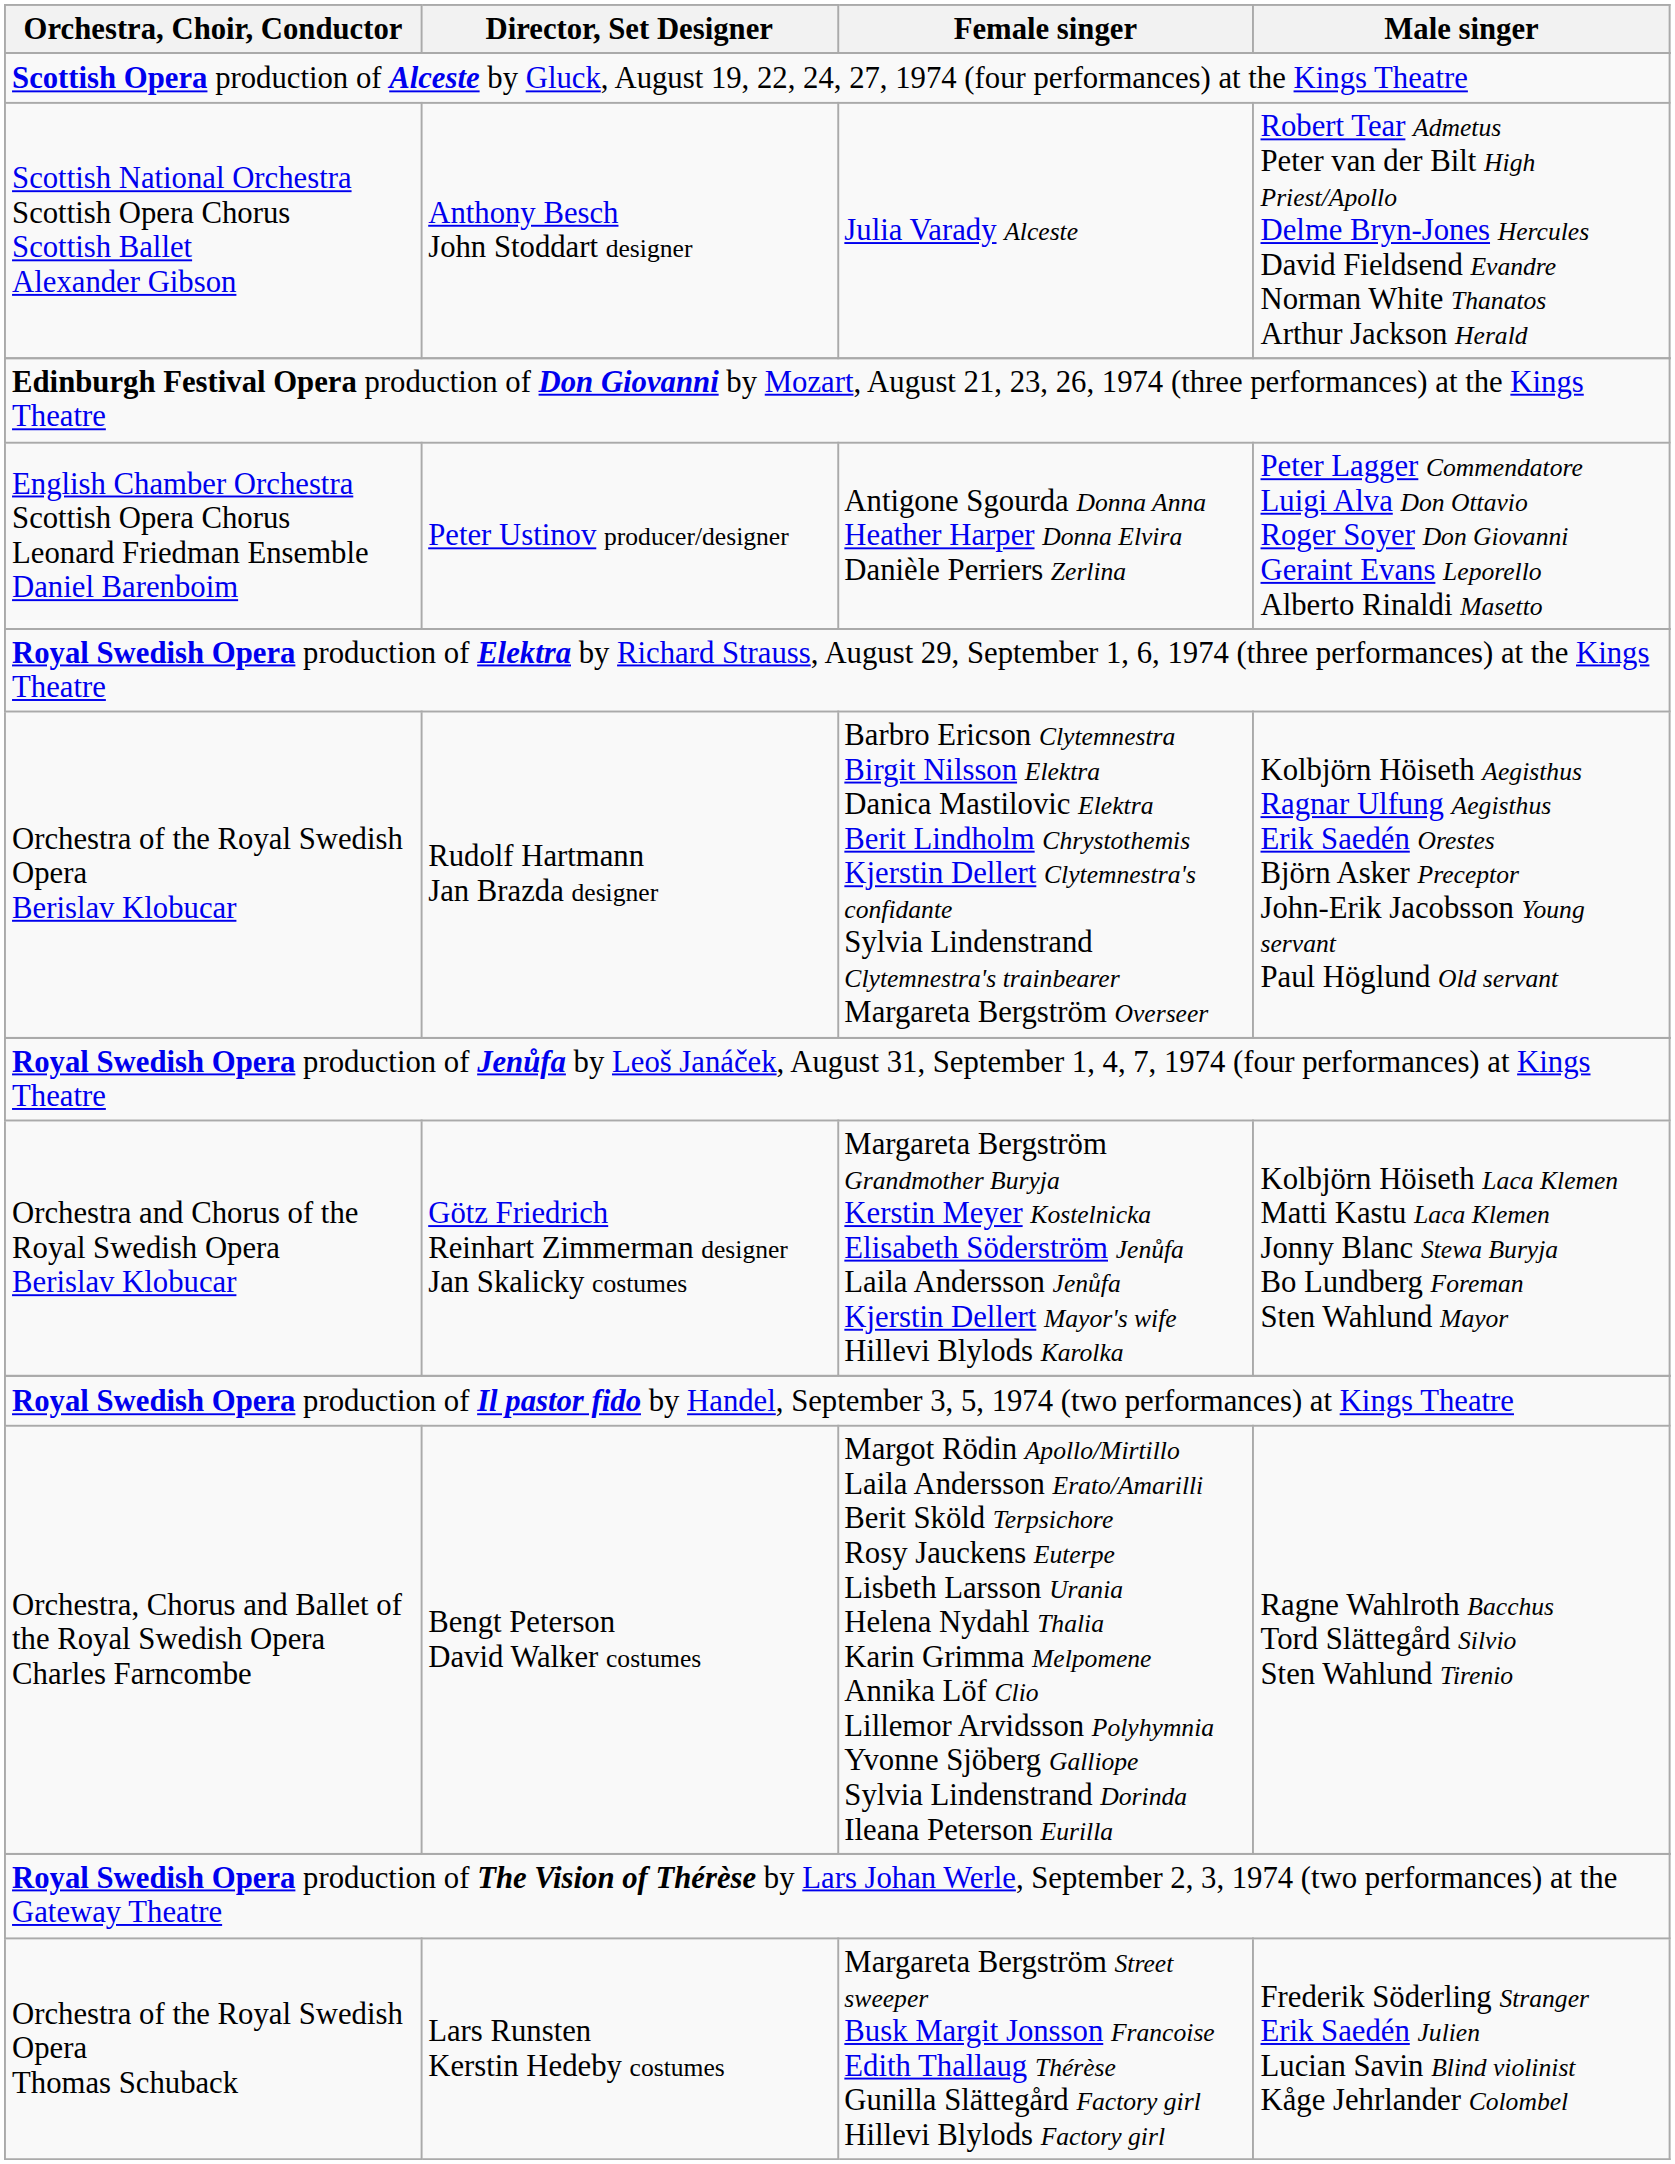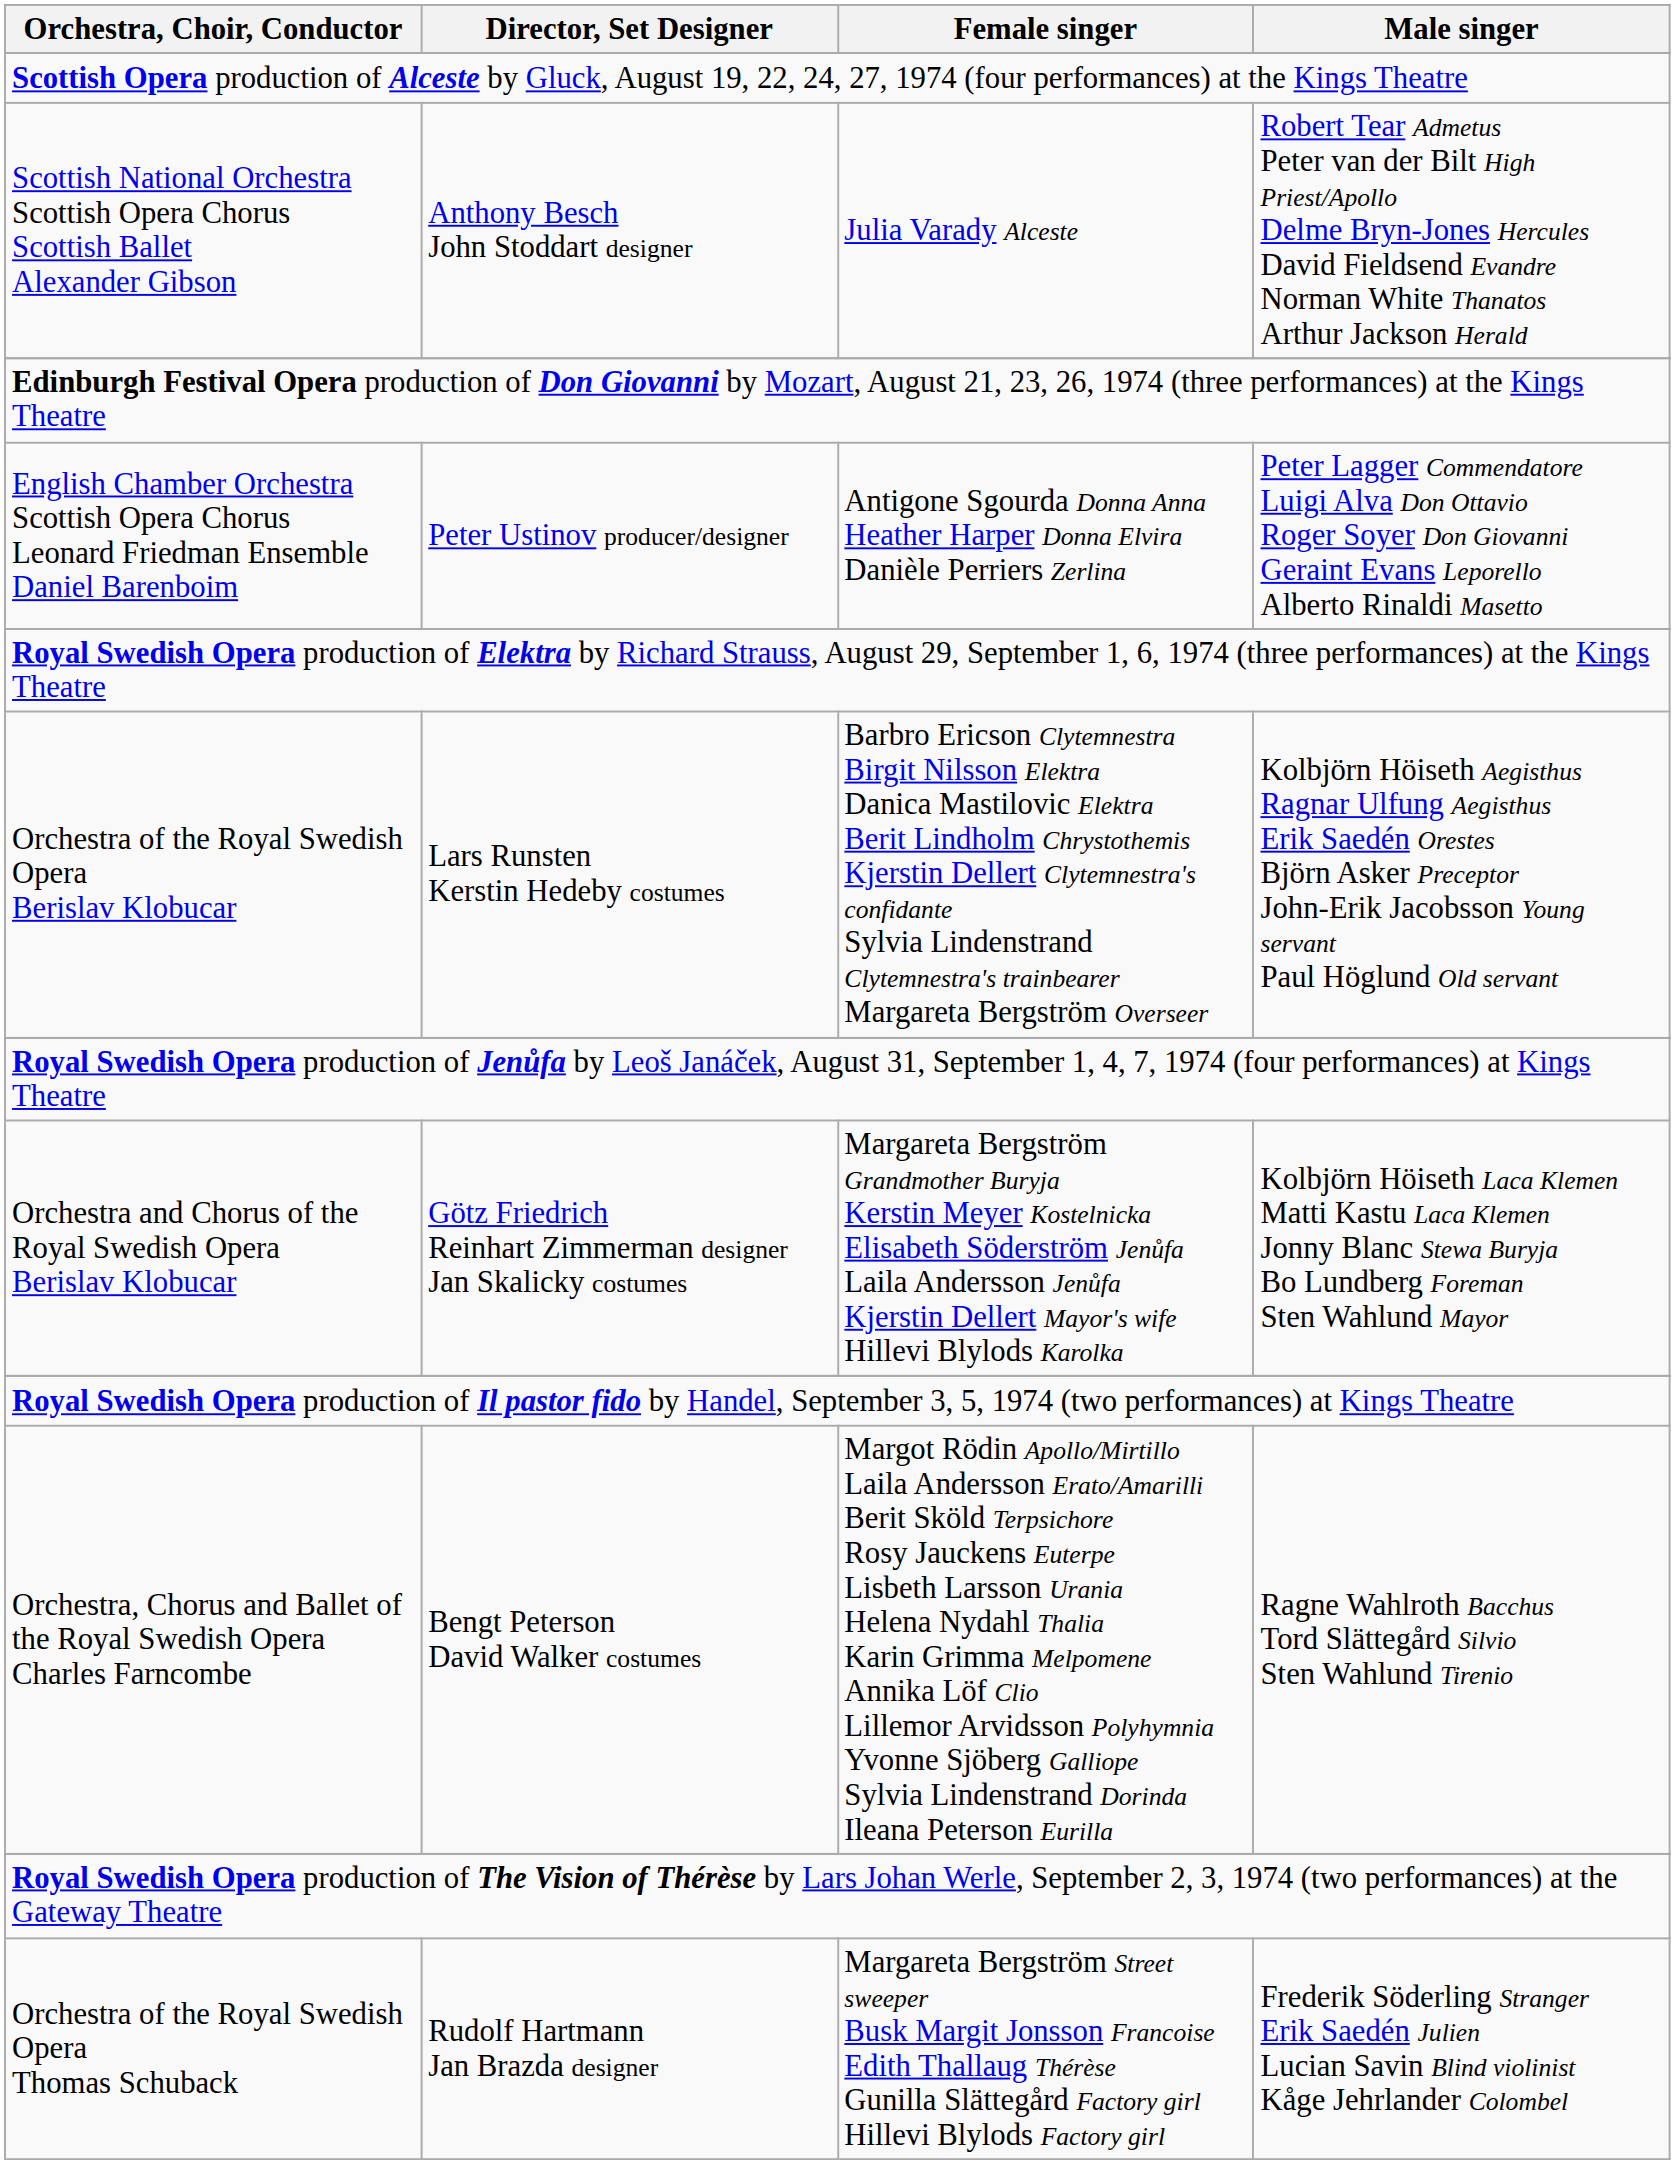 <table class="wikitable toptextcells">
 <tr class="hintergrundfarbe5">
 <th style="width:25%;">Orchestra, Choir, Conductor</th>
 <th style="width:25%;">Director, Set Designer</th>
 <th style="width:25%;">Female singer</th>
 <th style="width:25%;">Male singer</th>
 </tr>
 <tr>
 </tr>
 <tr class="hintergrundfarbe8">
 <td colspan="9"><strong><a href='#'>Scottish Opera</a></strong> production of <strong><em><a href='#'>Alceste</a></em></strong> by <a href='#'>Gluck</a>, August 19, 22, 24, 27, 1974 (four performances) at the <a href='#'>Kings Theatre</a></td>
 </tr>
 <tr>
 <td><a href='#'>Scottish National Orchestra</a><br>Scottish Opera Chorus<br><a href='#'>Scottish Ballet</a><br><a href='#'>Alexander Gibson</a></td>
 <td><a href='#'>Anthony Besch</a><br>John Stoddart <small>designer</small></td>
 <td><a href='#'>Julia Varady</a> <small><em>Alceste</em></small></td>
 <td><a href='#'>Robert Tear</a> <small><em>Admetus</em></small><br>Peter van der Bilt <small><em>High Priest/Apollo</em></small><br><a href='#'>Delme Bryn-Jones</a> <small><em>Hercules</em></small><br>David Fieldsend <small><em>Evandre</em></small><br>Norman White <small><em>Thanatos</em></small><br>Arthur Jackson <small><em>Herald</em></small></td>
 </tr>
 <tr>
 </tr>
 <tr class="hintergrundfarbe8">
 <td colspan="9"><strong>Edinburgh Festival Opera </strong> production of <strong><em><a href='#'>Don Giovanni</a></em></strong> by <a href='#'>Mozart</a>, August 21, 23, 26, 1974 (three performances) at the <a href='#'>Kings Theatre</a></td>
 </tr>
 <tr>
 <td><a href='#'>English Chamber Orchestra</a><br>Scottish Opera Chorus<br>Leonard Friedman Ensemble<br><a href='#'>Daniel Barenboim</a></td>
 <td><a href='#'>Peter Ustinov</a> <small>producer/designer</small></td>
 <td>Antigone Sgourda <small><em>Donna Anna</em></small><br><a href='#'>Heather Harper</a> <small><em>Donna Elvira</em></small><br>Danièle Perriers <small><em>Zerlina</em></small></td>
 <td><a href='#'>Peter Lagger</a> <small><em>Commendatore</em></small><br><a href='#'>Luigi Alva</a> <small><em>Don Ottavio</em></small><br><a href='#'>Roger Soyer</a> <small><em>Don Giovanni</em></small><br><a href='#'>Geraint Evans</a> <small><em>Leporello</em></small><br>Alberto Rinaldi <small><em>Masetto</em></small></td>
 </tr>
 <tr>
 </tr>
 <tr class="hintergrundfarbe8">
 <td colspan="9"><strong><a href='#'>Royal Swedish Opera</a></strong> production of <strong><em><a href='#'>Elektra</a></em></strong> by <a href='#'>Richard Strauss</a>, August 29, September 1, 6, 1974 (three performances) at the <a href='#'>Kings Theatre</a></td>
 </tr>
 <tr>
 <td>Orchestra of the Royal Swedish Opera<br><a href='#'>Berislav Klobucar</a></td>
-<td>Rudolf Hartmann<br>Jan Brazda <small>designer</small></td>
+<td>Lars Runsten<br>Kerstin Hedeby <small>costumes</small></td>
 <td>Barbro Ericson <small><em>Clytemnestra</em></small><br><a href='#'>Birgit Nilsson</a> <small><em>Elektra</em></small><br>Danica Mastilovic <small><em>Elektra</em></small><br><a href='#'>Berit Lindholm</a> <small><em>Chrystothemis</em></small><br><a href='#'>Kjerstin Dellert</a> <small><em>Clytemnestra's confidante</em></small><br>Sylvia Lindenstrand <small><em>Clytemnestra's trainbearer</em></small><br>Margareta Bergström <small><em>Overseer</em></small></td>
 <td>Kolbjörn Höiseth <small><em>Aegisthus</em></small><br><a href='#'>Ragnar Ulfung</a> <small><em>Aegisthus</em></small><br><a href='#'>Erik Saedén</a> <small><em>Orestes</em></small><br>Björn Asker <small><em>Preceptor</em></small><br>John-Erik Jacobsson <small><em>Young servant</em></small><br>Paul Höglund <small><em>Old servant</em></small></td>
 </tr>
 <tr>
 </tr>
 <tr class="hintergrundfarbe8">
 <td colspan="9"><strong><a href='#'>Royal Swedish Opera</a></strong> production of <strong><em><a href='#'>Jenůfa</a></em></strong> by <a href='#'>Leoš Janáček</a>, August 31, September 1, 4, 7, 1974 (four performances) at <a href='#'>Kings Theatre</a></td>
 </tr>
 <tr>
 <td>Orchestra and Chorus of the Royal Swedish Opera<br><a href='#'>Berislav Klobucar</a></td>
 <td><a href='#'>Götz Friedrich</a> <br>Reinhart Zimmerman <small>designer</small><br>Jan Skalicky <small>costumes</small></td>
 <td>Margareta Bergström <small><em>Grandmother Buryja</em></small><br><a href='#'>Kerstin Meyer</a> <small><em>Kostelnicka</em></small><br><a href='#'>Elisabeth Söderström</a> <small><em>Jenůfa</em></small><br>Laila Andersson <small><em>Jenůfa</em></small><br><a href='#'>Kjerstin Dellert</a> <small><em>Mayor's wife</em></small><br>Hillevi Blylods <small><em>Karolka</em></small></td>
 <td>Kolbjörn Höiseth <small><em>Laca Klemen</em></small><br>Matti Kastu <small><em>Laca Klemen</em></small><br>Jonny Blanc <small><em>Stewa Buryja</em></small><br>Bo Lundberg <small><em>Foreman</em></small><br>Sten Wahlund <small><em>Mayor</em></small></td>
 </tr>
 <tr>
 </tr>
 <tr class="hintergrundfarbe8">
 <td colspan="9"><strong><a href='#'>Royal Swedish Opera</a></strong> production of <strong><em><a href='#'>Il pastor fido</a></em></strong> by <a href='#'>Handel</a>, September 3, 5, 1974 (two performances) at <a href='#'>Kings Theatre</a></td>
 </tr>
 <tr>
 <td>Orchestra, Chorus and Ballet of the Royal Swedish Opera<br>Charles Farncombe</td>
 <td>Bengt Peterson <br>David Walker <small>costumes</small></td>
 <td>Margot Rödin <small><em>Apollo/Mirtillo</em></small><br>Laila Andersson <small><em>Erato/Amarilli</em></small><br>Berit Sköld <small><em>Terpsichore</em></small><br>Rosy Jauckens <small><em>Euterpe</em></small><br>Lisbeth Larsson <small><em>Urania</em></small><br>Helena Nydahl <small><em>Thalia</em></small><br>Karin Grimma <small><em>Melpomene</em></small><br>Annika Löf <small><em>Clio</em></small><br>Lillemor Arvidsson <small><em>Polyhymnia</em></small><br>Yvonne Sjöberg <small><em>Galliope</em></small><br>Sylvia Lindenstrand <small><em>Dorinda</em></small><br>Ileana Peterson <small><em>Eurilla</em></small></td>
 <td>Ragne Wahlroth <small><em>Bacchus</em></small><br>Tord Slättegård <small><em>Silvio</em></small><br>Sten Wahlund <small><em>Tirenio</em></small></td>
 </tr>
 <tr>
 </tr>
 <tr class="hintergrundfarbe8">
 <td colspan="9"><strong><a href='#'>Royal Swedish Opera</a></strong> production of <strong><em>The Vision of Thérèse</em></strong> by <a href='#'>Lars Johan Werle</a>, September 2, 3, 1974 (two performances) at the <a href='#'>Gateway Theatre</a></td>
 </tr>
 <tr>
 <td>Orchestra of the Royal Swedish Opera<br>Thomas Schuback</td>
-<td>Lars Runsten<br>Kerstin Hedeby <small>costumes</small></td>
+<td>Rudolf Hartmann<br>Jan Brazda <small>designer</small></td>
 <td>Margareta Bergström <small><em>Street sweeper</em></small><br><a href='#'>Busk Margit Jonsson</a> <small><em>Francoise</em></small><br><a href='#'>Edith Thallaug</a> <small><em>Thérèse</em></small><br>Gunilla Slättegård <small><em>Factory girl</em></small><br>Hillevi Blylods <small><em>Factory girl</em></small></td>
 <td>Frederik Söderling <small><em>Stranger</em></small><br><a href='#'>Erik Saedén</a> <small><em>Julien</em></small><br>Lucian Savin <small><em>Blind violinist</em></small><br>Kåge Jehrlander <small><em>Colombel</em></small></td>
 </tr>
 </table>
